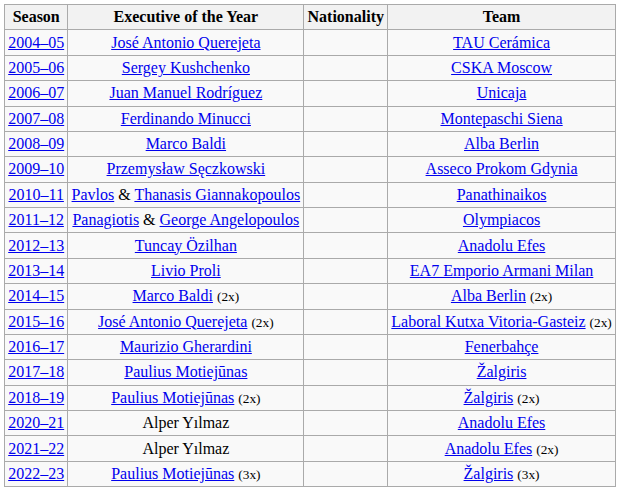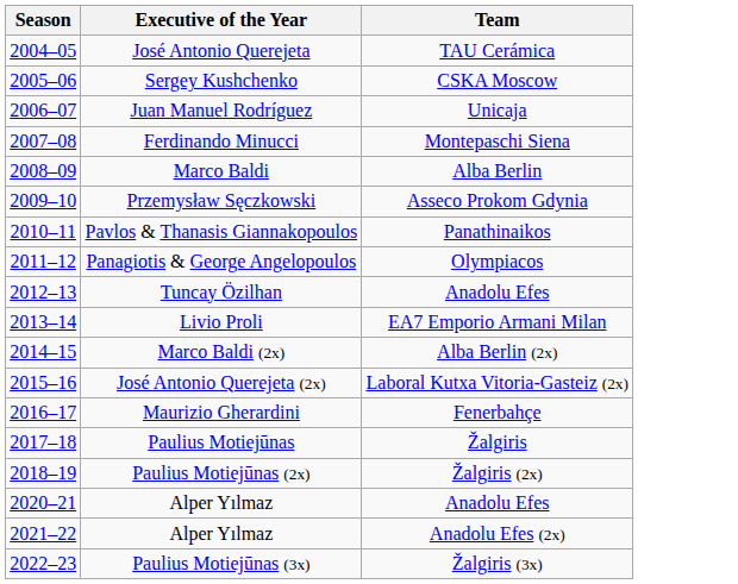 <table class="wikitable sortable" style="text-align:center;">
 <tr>
 <th>Season</th>
 <th>Executive of the Year</th>
-<th>Nationality</th>
 <th>Team</th>
 </tr>
 <tr>
 <td><a href='#'>2004–05</a></td>
 <td><a href='#'>José Antonio Querejeta</a></td>
-<td></td>
 <td><a href='#'>TAU Cerámica</a></td>
 </tr>
 <tr>
 <td><a href='#'>2005–06</a></td>
 <td><a href='#'>Sergey Kushchenko</a></td>
-<td></td>
 <td><a href='#'>CSKA Moscow</a></td>
 </tr>
 <tr>
 <td><a href='#'>2006–07</a></td>
 <td><a href='#'>Juan Manuel Rodríguez</a></td>
-<td></td>
 <td><a href='#'>Unicaja</a></td>
 </tr>
 <tr>
 <td><a href='#'>2007–08</a></td>
 <td><a href='#'>Ferdinando Minucci</a></td>
-<td></td>
 <td><a href='#'>Montepaschi Siena</a></td>
 </tr>
 <tr>
 <td><a href='#'>2008–09</a></td>
 <td><a href='#'>Marco Baldi</a></td>
-<td></td>
 <td><a href='#'>Alba Berlin</a></td>
 </tr>
 <tr>
 <td><a href='#'>2009–10</a></td>
 <td><a href='#'>Przemysław Sęczkowski</a></td>
-<td></td>
 <td><a href='#'>Asseco Prokom Gdynia</a></td>
 </tr>
 <tr>
 <td><a href='#'>2010–11</a></td>
 <td><a href='#'>Pavlos</a> & <a href='#'>Thanasis Giannakopoulos</a></td>
-<td></td>
 <td><a href='#'>Panathinaikos</a></td>
 </tr>
 <tr>
 <td><a href='#'>2011–12</a></td>
 <td><a href='#'>Panagiotis</a> & <a href='#'>George Angelopoulos</a></td>
-<td></td>
 <td><a href='#'>Olympiacos</a></td>
 </tr>
 <tr>
 <td><a href='#'>2012–13</a></td>
 <td><a href='#'>Tuncay Özilhan</a></td>
-<td></td>
 <td><a href='#'>Anadolu Efes</a></td>
 </tr>
 <tr>
 <td><a href='#'>2013–14</a></td>
 <td><a href='#'>Livio Proli</a></td>
-<td></td>
 <td><a href='#'>EA7 Emporio Armani Milan</a></td>
 </tr>
 <tr>
 <td><a href='#'>2014–15</a></td>
 <td><a href='#'>Marco Baldi</a> <small>(2x)</small></td>
-<td></td>
 <td><a href='#'>Alba Berlin</a> <small>(2x)</small></td>
 </tr>
 <tr>
 <td><a href='#'>2015–16</a></td>
 <td><a href='#'>José Antonio Querejeta</a> <small>(2x)</small></td>
-<td></td>
 <td><a href='#'>Laboral Kutxa Vitoria-Gasteiz</a> <small>(2x)</small></td>
 </tr>
 <tr>
 <td><a href='#'>2016–17</a></td>
 <td><a href='#'>Maurizio Gherardini</a></td>
-<td></td>
 <td><a href='#'>Fenerbahçe</a></td>
 </tr>
 <tr>
 <td><a href='#'>2017–18</a></td>
 <td><a href='#'>Paulius Motiejūnas</a></td>
-<td></td>
 <td><a href='#'>Žalgiris</a></td>
 </tr>
 <tr>
 <td><a href='#'>2018–19</a></td>
 <td><a href='#'>Paulius Motiejūnas</a> <small>(2x)</small></td>
-<td></td>
 <td><a href='#'>Žalgiris</a> <small>(2x)</small></td>
 </tr>
 <tr>
 <td><a href='#'>2020–21</a></td>
 <td>Alper Yılmaz</td>
-<td></td>
 <td><a href='#'>Anadolu Efes</a></td>
 </tr>
 <tr>
 <td><a href='#'>2021–22</a></td>
 <td>Alper Yılmaz</td>
-<td></td>
 <td><a href='#'>Anadolu Efes</a> <small>(2x)</small></td>
 </tr>
 <tr>
 <td><a href='#'>2022–23</a></td>
 <td><a href='#'>Paulius Motiejūnas</a> <small>(3x)</small></td>
-<td></td>
 <td><a href='#'>Žalgiris</a> <small>(3x)</small></td>
 </tr>
 </table>
